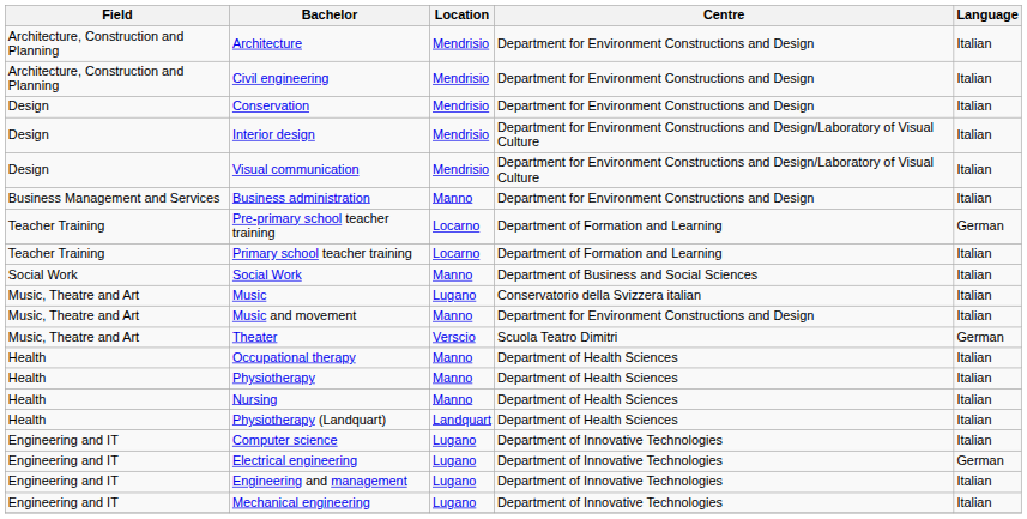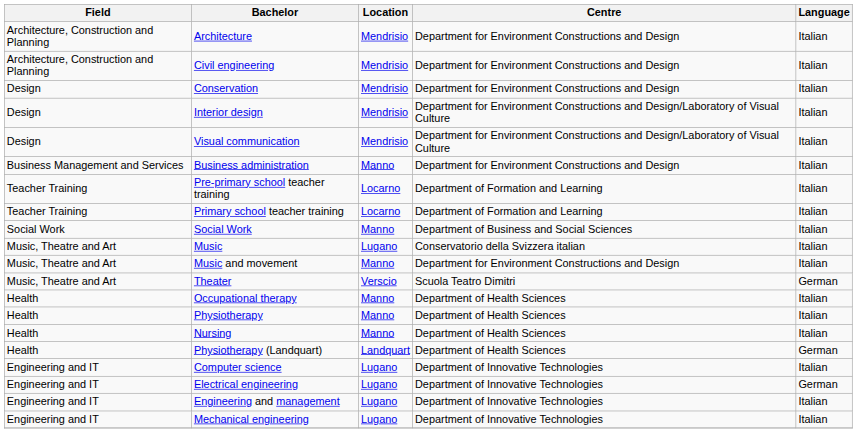 <table class="wikitable sortable collapsible collapsed">
 <tr>
 <th>Field</th>
 <th>Bachelor</th>
 <th>Location</th>
 <th>Centre</th>
 <th>Language</th>
 </tr>
 <tr>
 <td>Architecture, Construction and Planning</td>
 <td><a href='#'>Architecture</a></td>
 <td><a href='#'>Mendrisio</a></td>
 <td>Department for Environment Constructions and Design</td>
 <td>Italian</td>
 </tr>
 <tr>
 <td>Architecture, Construction and Planning</td>
 <td><a href='#'>Civil engineering</a></td>
 <td><a href='#'>Mendrisio</a></td>
 <td>Department for Environment Constructions and Design</td>
 <td>Italian</td>
 </tr>
 <tr>
 <td>Design</td>
 <td><a href='#'>Conservation</a></td>
 <td><a href='#'>Mendrisio</a></td>
 <td>Department for Environment Constructions and Design</td>
 <td>Italian</td>
 </tr>
 <tr>
 <td>Design</td>
 <td><a href='#'>Interior design</a></td>
 <td><a href='#'>Mendrisio</a></td>
 <td>Department for Environment Constructions and Design/Laboratory of Visual Culture</td>
 <td>Italian</td>
 </tr>
 <tr>
 <td>Design</td>
 <td><a href='#'>Visual communication</a></td>
 <td><a href='#'>Mendrisio</a></td>
 <td>Department for Environment Constructions and Design/Laboratory of Visual Culture</td>
 <td>Italian</td>
 </tr>
 <tr>
 <td>Business Management and Services</td>
 <td><a href='#'>Business administration</a></td>
 <td><a href='#'>Manno</a></td>
 <td>Department for Environment Constructions and Design</td>
 <td>Italian</td>
 </tr>
 <tr>
 <td>Teacher Training</td>
 <td><a href='#'>Pre-primary school</a> teacher training</td>
 <td><a href='#'>Locarno</a></td>
 <td>Department of Formation and Learning</td>
-<td>German</td>
+<td>Italian</td>
 </tr>
 <tr>
 <td>Teacher Training</td>
 <td><a href='#'>Primary school</a> teacher training</td>
 <td><a href='#'>Locarno</a></td>
 <td>Department of Formation and Learning</td>
 <td>Italian</td>
 </tr>
 <tr>
 <td>Social Work</td>
 <td><a href='#'>Social Work</a></td>
 <td><a href='#'>Manno</a></td>
 <td>Department of Business and Social Sciences</td>
 <td>Italian</td>
 </tr>
 <tr>
 <td>Music, Theatre and Art</td>
 <td><a href='#'>Music</a></td>
 <td><a href='#'>Lugano</a></td>
 <td>Conservatorio della Svizzera italian</td>
 <td>Italian</td>
 </tr>
 <tr>
 <td>Music, Theatre and Art</td>
 <td><a href='#'>Music</a> and movement</td>
 <td><a href='#'>Manno</a></td>
 <td>Department for Environment Constructions and Design</td>
 <td>Italian</td>
 </tr>
 <tr>
 <td>Music, Theatre and Art</td>
 <td><a href='#'>Theater</a></td>
 <td><a href='#'>Verscio</a></td>
 <td>Scuola Teatro Dimitri</td>
 <td>German</td>
 </tr>
 <tr>
 <td>Health</td>
 <td><a href='#'>Occupational therapy</a></td>
 <td><a href='#'>Manno</a></td>
 <td>Department of Health Sciences</td>
 <td>Italian</td>
 </tr>
 <tr>
 <td>Health</td>
 <td><a href='#'>Physiotherapy</a></td>
 <td><a href='#'>Manno</a></td>
 <td>Department of Health Sciences</td>
 <td>Italian</td>
 </tr>
 <tr>
 <td>Health</td>
 <td><a href='#'>Nursing</a></td>
 <td><a href='#'>Manno</a></td>
 <td>Department of Health Sciences</td>
 <td>Italian</td>
 </tr>
 <tr>
 <td>Health</td>
 <td><a href='#'>Physiotherapy</a> (Landquart)</td>
 <td><a href='#'>Landquart</a></td>
 <td>Department of Health Sciences</td>
-<td>Italian</td>
+<td>German</td>
 </tr>
 <tr>
 <td>Engineering and IT</td>
 <td><a href='#'>Computer science</a></td>
 <td><a href='#'>Lugano</a></td>
 <td>Department of Innovative Technologies</td>
 <td>Italian</td>
 </tr>
 <tr>
 <td>Engineering and IT</td>
 <td><a href='#'>Electrical engineering</a></td>
 <td><a href='#'>Lugano</a></td>
 <td>Department of Innovative Technologies</td>
 <td>German</td>
 </tr>
 <tr>
 <td>Engineering and IT</td>
 <td><a href='#'>Engineering</a> and <a href='#'>management</a></td>
 <td><a href='#'>Lugano</a></td>
 <td>Department of Innovative Technologies</td>
 <td>Italian</td>
 </tr>
 <tr>
 <td>Engineering and IT</td>
 <td><a href='#'>Mechanical engineering</a></td>
 <td><a href='#'>Lugano</a></td>
 <td>Department of Innovative Technologies</td>
 <td>Italian</td>
 </tr>
 <tr>
 </tr>
 </table>
